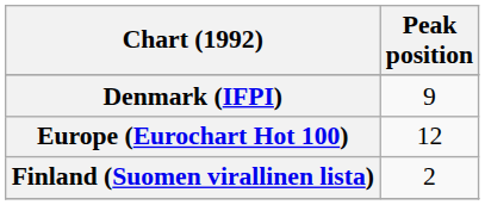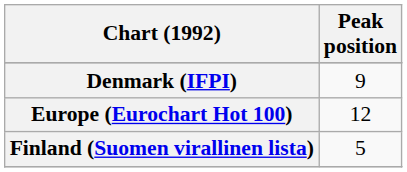 <table class="wikitable sortable plainrowheaders" style="text-align:center">
 <tr>
 <th>Chart (1992)</th>
 <th>Peak<br>position</th>
 </tr>
 <tr>
 </tr>
 <tr>
 </tr>
 <tr>
 <th scope="row">Denmark (<a href='#'>IFPI</a>)</th>
 <td>9</td>
 </tr>
 <tr>
 <th scope="row">Europe (<a href='#'>Eurochart Hot 100</a>)</th>
 <td>12</td>
 </tr>
 <tr>
 <th scope="row">Finland (<a href='#'>Suomen virallinen lista</a>)</th>
-<td>2</td>
+<td>5</td>
 </tr>
 <tr>
 </tr>
 <tr>
 </tr>
 <tr>
 </tr>
 <tr>
 </tr>
 <tr>
 </tr>
 <tr>
 </tr>
 <tr>
 </tr>
 <tr>
 </tr>
 <tr>
 </tr>
 </table>
